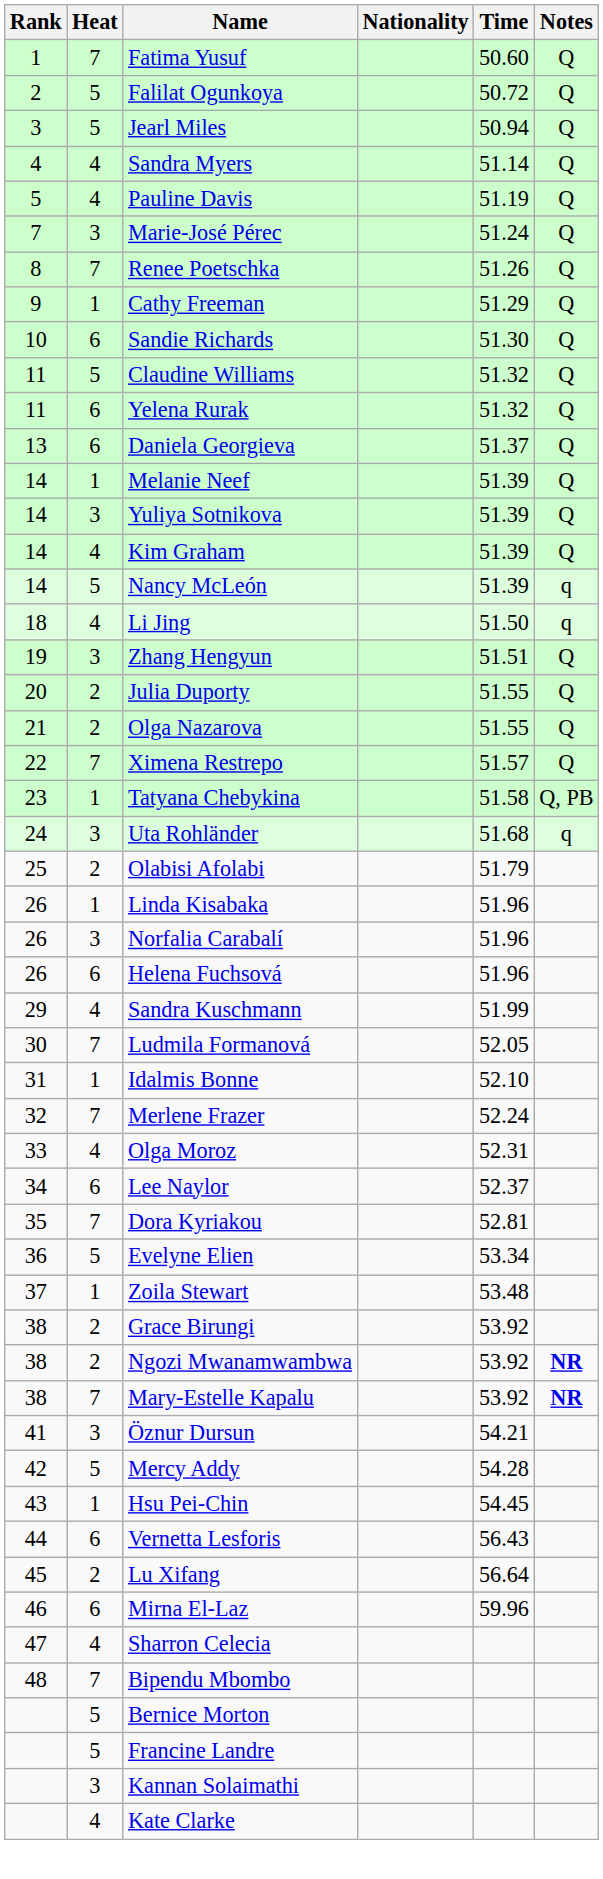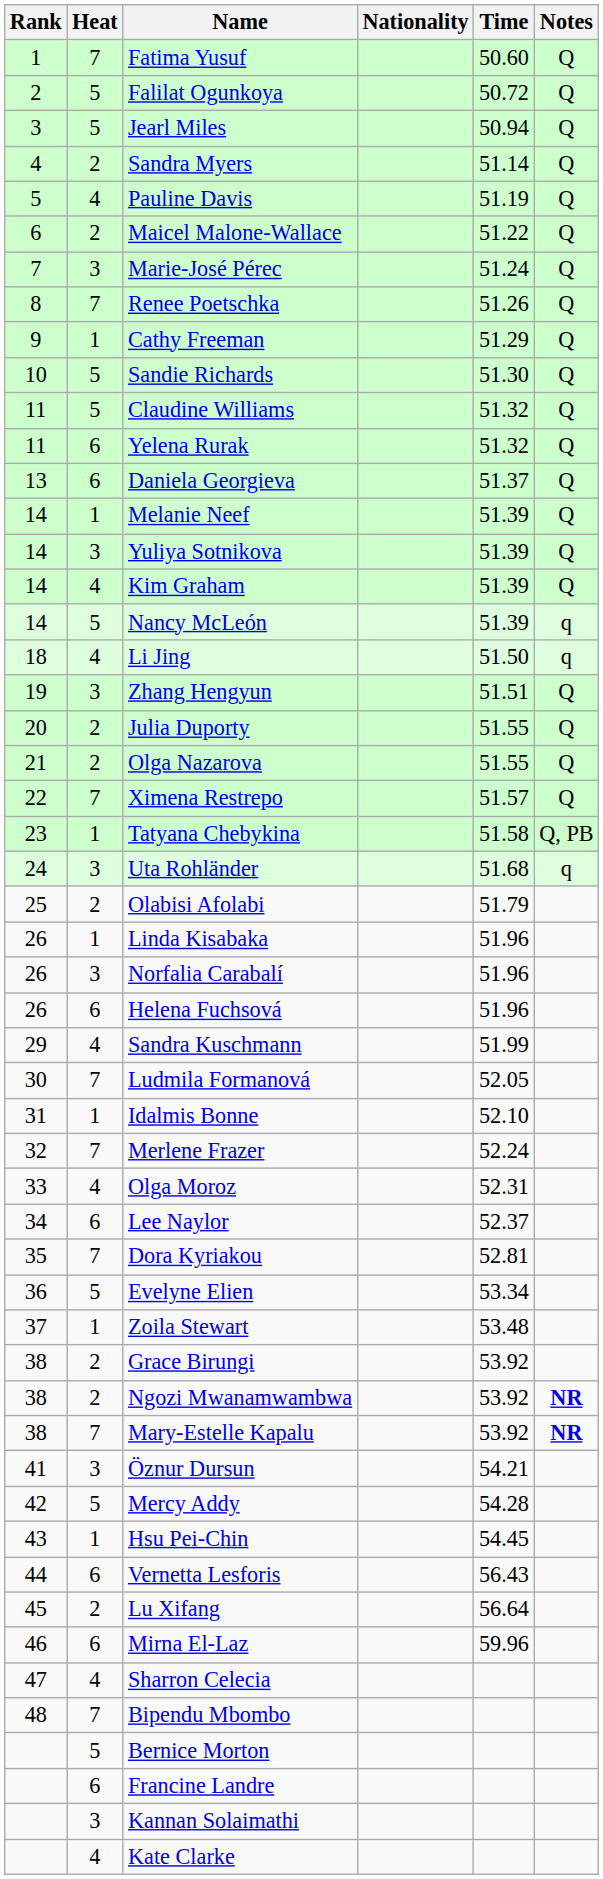 <table class="wikitable sortable" style="text-align:center">
 <tr>
 <th>Rank</th>
 <th>Heat</th>
 <th>Name</th>
 <th>Nationality</th>
 <th>Time</th>
 <th>Notes</th>
 </tr>
 <tr bgcolor=ccffcc>
 <td>1</td>
 <td>7</td>
 <td align=left><a href='#'>Fatima Yusuf</a></td>
 <td align=left></td>
 <td>50.60</td>
 <td>Q</td>
 </tr>
 <tr bgcolor=ccffcc>
 <td>2</td>
 <td>5</td>
 <td align=left><a href='#'>Falilat Ogunkoya</a></td>
 <td align=left></td>
 <td>50.72</td>
 <td>Q</td>
 </tr>
 <tr bgcolor=ccffcc>
 <td>3</td>
 <td>5</td>
 <td align=left><a href='#'>Jearl Miles</a></td>
 <td align=left></td>
 <td>50.94</td>
 <td>Q</td>
 </tr>
 <tr bgcolor=ccffcc>
 <td>4</td>
-<td>4</td>
+<td>2</td>
 <td align=left><a href='#'>Sandra Myers</a></td>
 <td align=left></td>
 <td>51.14</td>
 <td>Q</td>
 </tr>
 <tr bgcolor=ccffcc>
 <td>5</td>
 <td>4</td>
 <td align=left><a href='#'>Pauline Davis</a></td>
 <td align=left></td>
 <td>51.19</td>
+<td>Q</td>
+</tr>
+<tr bgcolor=ccffcc>
+<td>6</td>
+<td>2</td>
+<td align=left><a href='#'>Maicel Malone-Wallace</a></td>
+<td align=left></td>
+<td>51.22</td>
 <td>Q</td>
 </tr>
 <tr bgcolor=ccffcc>
 <td>7</td>
 <td>3</td>
 <td align=left><a href='#'>Marie-José Pérec</a></td>
 <td align=left></td>
 <td>51.24</td>
 <td>Q</td>
 </tr>
 <tr bgcolor=ccffcc>
 <td>8</td>
 <td>7</td>
 <td align=left><a href='#'>Renee Poetschka</a></td>
 <td align=left></td>
 <td>51.26</td>
 <td>Q</td>
 </tr>
 <tr bgcolor=ccffcc>
 <td>9</td>
 <td>1</td>
 <td align=left><a href='#'>Cathy Freeman</a></td>
 <td align=left></td>
 <td>51.29</td>
 <td>Q</td>
 </tr>
 <tr bgcolor=ccffcc>
 <td>10</td>
-<td>6</td>
+<td>5</td>
 <td align=left><a href='#'>Sandie Richards</a></td>
 <td align=left></td>
 <td>51.30</td>
 <td>Q</td>
 </tr>
 <tr bgcolor=ccffcc>
 <td>11</td>
 <td>5</td>
 <td align=left><a href='#'>Claudine Williams</a></td>
 <td align=left></td>
 <td>51.32</td>
 <td>Q</td>
 </tr>
 <tr bgcolor=ccffcc>
 <td>11</td>
 <td>6</td>
 <td align=left><a href='#'>Yelena Rurak</a></td>
 <td align=left></td>
 <td>51.32</td>
 <td>Q</td>
 </tr>
 <tr bgcolor=ccffcc>
 <td>13</td>
 <td>6</td>
 <td align=left><a href='#'>Daniela Georgieva</a></td>
 <td align=left></td>
 <td>51.37</td>
 <td>Q</td>
 </tr>
 <tr bgcolor=ccffcc>
 <td>14</td>
 <td>1</td>
 <td align=left><a href='#'>Melanie Neef</a></td>
 <td align=left></td>
 <td>51.39</td>
 <td>Q</td>
 </tr>
 <tr bgcolor=ccffcc>
 <td>14</td>
 <td>3</td>
 <td align=left><a href='#'>Yuliya Sotnikova</a></td>
 <td align=left></td>
 <td>51.39</td>
 <td>Q</td>
 </tr>
 <tr bgcolor=ccffcc>
 <td>14</td>
 <td>4</td>
 <td align=left><a href='#'>Kim Graham</a></td>
 <td align=left></td>
 <td>51.39</td>
 <td>Q</td>
 </tr>
 <tr bgcolor=ddffdd>
 <td>14</td>
 <td>5</td>
 <td align=left><a href='#'>Nancy McLeón</a></td>
 <td align=left></td>
 <td>51.39</td>
 <td>q</td>
 </tr>
 <tr bgcolor=ddffdd>
 <td>18</td>
 <td>4</td>
 <td align=left><a href='#'>Li Jing</a></td>
 <td align=left></td>
 <td>51.50</td>
 <td>q</td>
 </tr>
 <tr bgcolor=ccffcc>
 <td>19</td>
 <td>3</td>
 <td align=left><a href='#'>Zhang Hengyun</a></td>
 <td align=left></td>
 <td>51.51</td>
 <td>Q</td>
 </tr>
 <tr bgcolor=ccffcc>
 <td>20</td>
 <td>2</td>
 <td align=left><a href='#'>Julia Duporty</a></td>
 <td align=left></td>
 <td>51.55</td>
 <td>Q</td>
 </tr>
 <tr bgcolor=ccffcc>
 <td>21</td>
 <td>2</td>
 <td align=left><a href='#'>Olga Nazarova</a></td>
 <td align=left></td>
 <td>51.55</td>
 <td>Q</td>
 </tr>
 <tr bgcolor=ccffcc>
 <td>22</td>
 <td>7</td>
 <td align=left><a href='#'>Ximena Restrepo</a></td>
 <td align=left></td>
 <td>51.57</td>
 <td>Q</td>
 </tr>
 <tr bgcolor=ccffcc>
 <td>23</td>
 <td>1</td>
 <td align=left><a href='#'>Tatyana Chebykina</a></td>
 <td align=left></td>
 <td>51.58</td>
 <td>Q, PB</td>
 </tr>
 <tr bgcolor=ddffdd>
 <td>24</td>
 <td>3</td>
 <td align=left><a href='#'>Uta Rohländer</a></td>
 <td align=left></td>
 <td>51.68</td>
 <td>q</td>
 </tr>
 <tr>
 <td>25</td>
 <td>2</td>
 <td align=left><a href='#'>Olabisi Afolabi</a></td>
 <td align=left></td>
 <td>51.79</td>
 <td></td>
 </tr>
 <tr>
 <td>26</td>
 <td>1</td>
 <td align=left><a href='#'>Linda Kisabaka</a></td>
 <td align=left></td>
 <td>51.96</td>
 <td></td>
 </tr>
 <tr>
 <td>26</td>
 <td>3</td>
 <td align=left><a href='#'>Norfalia Carabalí</a></td>
 <td align=left></td>
 <td>51.96</td>
 <td></td>
 </tr>
 <tr>
 <td>26</td>
 <td>6</td>
 <td align=left><a href='#'>Helena Fuchsová</a></td>
 <td align=left></td>
 <td>51.96</td>
 <td></td>
 </tr>
 <tr>
 <td>29</td>
 <td>4</td>
 <td align=left><a href='#'>Sandra Kuschmann</a></td>
 <td align=left></td>
 <td>51.99</td>
 <td></td>
 </tr>
 <tr>
 <td>30</td>
 <td>7</td>
 <td align=left><a href='#'>Ludmila Formanová</a></td>
 <td align=left></td>
 <td>52.05</td>
 <td></td>
 </tr>
 <tr>
 <td>31</td>
 <td>1</td>
 <td align=left><a href='#'>Idalmis Bonne</a></td>
 <td align=left></td>
 <td>52.10</td>
 <td></td>
 </tr>
 <tr>
 <td>32</td>
 <td>7</td>
 <td align=left><a href='#'>Merlene Frazer</a></td>
 <td align=left></td>
 <td>52.24</td>
 <td></td>
 </tr>
 <tr>
 <td>33</td>
 <td>4</td>
 <td align=left><a href='#'>Olga Moroz</a></td>
 <td align=left></td>
 <td>52.31</td>
 <td></td>
 </tr>
 <tr>
 <td>34</td>
 <td>6</td>
 <td align=left><a href='#'>Lee Naylor</a></td>
 <td align=left></td>
 <td>52.37</td>
 <td></td>
 </tr>
 <tr>
 <td>35</td>
 <td>7</td>
 <td align=left><a href='#'>Dora Kyriakou</a></td>
 <td align=left></td>
 <td>52.81</td>
 <td></td>
 </tr>
 <tr>
 <td>36</td>
 <td>5</td>
 <td align=left><a href='#'>Evelyne Elien</a></td>
 <td align=left></td>
 <td>53.34</td>
 <td></td>
 </tr>
 <tr>
 <td>37</td>
 <td>1</td>
 <td align=left><a href='#'>Zoila Stewart</a></td>
 <td align=left></td>
 <td>53.48</td>
 <td></td>
 </tr>
 <tr>
 <td>38</td>
 <td>2</td>
 <td align=left><a href='#'>Grace Birungi</a></td>
 <td align=left></td>
 <td>53.92</td>
 <td></td>
 </tr>
 <tr>
 <td>38</td>
 <td>2</td>
 <td align=left><a href='#'>Ngozi Mwanamwambwa</a></td>
 <td align=left></td>
 <td>53.92</td>
 <td><strong><a href='#'>NR</a></strong></td>
 </tr>
 <tr>
 <td>38</td>
 <td>7</td>
 <td align=left><a href='#'>Mary-Estelle Kapalu</a></td>
 <td align=left></td>
 <td>53.92</td>
 <td><strong><a href='#'>NR</a></strong></td>
 </tr>
 <tr>
 <td>41</td>
 <td>3</td>
 <td align=left><a href='#'>Öznur Dursun</a></td>
 <td align=left></td>
 <td>54.21</td>
 <td></td>
 </tr>
 <tr>
 <td>42</td>
 <td>5</td>
 <td align=left><a href='#'>Mercy Addy</a></td>
 <td align=left></td>
 <td>54.28</td>
 <td></td>
 </tr>
 <tr>
 <td>43</td>
 <td>1</td>
 <td align=left><a href='#'>Hsu Pei-Chin</a></td>
 <td align=left></td>
 <td>54.45</td>
 <td></td>
 </tr>
 <tr>
 <td>44</td>
 <td>6</td>
 <td align=left><a href='#'>Vernetta Lesforis</a></td>
 <td align=left></td>
 <td>56.43</td>
 <td></td>
 </tr>
 <tr>
 <td>45</td>
 <td>2</td>
 <td align=left><a href='#'>Lu Xifang</a></td>
 <td align=left></td>
 <td>56.64</td>
 <td></td>
 </tr>
 <tr>
 <td>46</td>
 <td>6</td>
 <td align=left><a href='#'>Mirna El-Laz</a></td>
 <td align=left></td>
 <td>59.96</td>
 <td></td>
 </tr>
 <tr>
 <td>47</td>
 <td>4</td>
 <td align=left><a href='#'>Sharron Celecia</a></td>
 <td align=left></td>
 <td></td>
 <td></td>
 </tr>
 <tr>
 <td>48</td>
 <td>7</td>
 <td align=left><a href='#'>Bipendu Mbombo</a></td>
 <td align=left></td>
 <td></td>
 <td></td>
 </tr>
 <tr>
 <td></td>
 <td>5</td>
 <td align=left><a href='#'>Bernice Morton</a></td>
 <td align=left></td>
 <td></td>
 <td></td>
 </tr>
 <tr>
 <td></td>
-<td>5</td>
+<td>6</td>
 <td align=left><a href='#'>Francine Landre</a></td>
 <td align=left></td>
 <td></td>
 <td></td>
 </tr>
 <tr>
 <td></td>
 <td>3</td>
 <td align=left><a href='#'>Kannan Solaimathi</a></td>
 <td align=left></td>
 <td></td>
 <td></td>
 </tr>
 <tr>
 <td></td>
 <td>4</td>
 <td align=left><a href='#'>Kate Clarke</a></td>
 <td align=left></td>
 <td></td>
 <td></td>
 </tr>
 </table>
